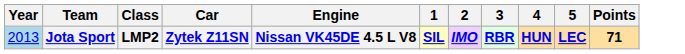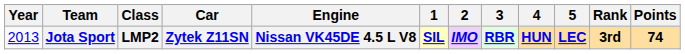 <table class="wikitable" style="text-align:center; font-size:85%">
 <tr>
 <th>Year</th>
 <th>Team</th>
 <th>Class</th>
 <th>Car</th>
 <th>Engine</th>
 <th>1</th>
 <th>2</th>
 <th>3</th>
 <th>4</th>
 <th>5</th>
+<th>Rank</th>
 <th>Points</th>
 </tr>
 <tr>
-<td style="background: lightblue;"><a href='#'>2013</a></td>
+<td><a href='#'>2013</a></td>
 <th nowrap><a href='#'>Jota Sport</a></th>
 <th>LMP2</th>
 <th nowrap><a href='#'>Zytek Z11SN</a></th>
 <th nowrap><a href='#'>Nissan VK45DE</a> 4.5 L V8</th>
 <td style="background:#FFFFBF;"><strong><a href='#'>SIL</a></strong><br></td>
 <td style="background:#EFCFFF;"><strong><em><a href='#'>IMO</a></em></strong><br></td>
 <td style="background:#DFFFDF;"><strong><a href='#'>RBR</a></strong><br></td>
 <td style="background:#FFDF9F;"><strong><a href='#'>HUN</a><br></strong></td>
 <td style="background:#FFDF9F;"><strong><a href='#'>LEC</a></strong><br></td>
-<th style="background:#FFDF9F;">71</th>
+<th style="background:#FFDF9F;">3rd</th>
+<th style="background:#FFDF9F;">74</th>
 </tr>
 </table>
